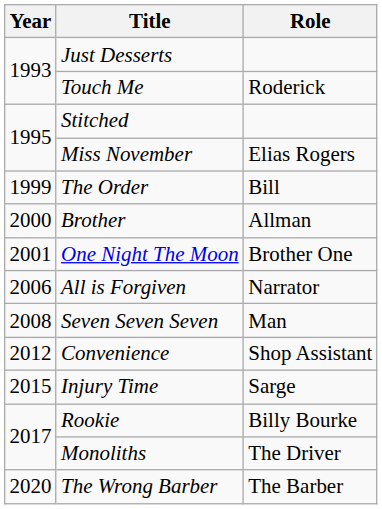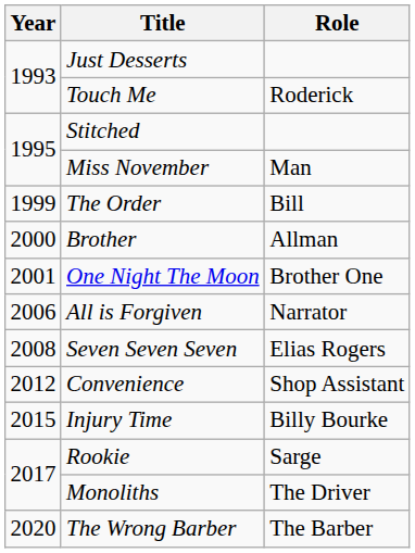 <table class="wikitable">
 <tr>
 <th>Year</th>
 <th>Title</th>
 <th>Role</th>
 </tr>
 <tr>
 <td rowspan="2">1993</td>
 <td><em>Just Desserts</em></td>
 <td></td>
 </tr>
 <tr>
 <td><em>Touch Me</em></td>
 <td>Roderick</td>
 </tr>
 <tr>
 <td rowspan="2">1995</td>
 <td><em>Stitched</em></td>
 <td></td>
 </tr>
 <tr>
 <td><em>Miss November</em></td>
-<td>Elias Rogers</td>
+<td>Man</td>
 </tr>
 <tr>
 <td>1999</td>
 <td><em>The Order</em></td>
 <td>Bill</td>
 </tr>
 <tr>
 <td>2000</td>
 <td><em>Brother</em></td>
 <td>Allman</td>
 </tr>
 <tr>
 <td>2001</td>
 <td><em><a href='#'>One Night The Moon</a></em></td>
 <td>Brother One</td>
 </tr>
 <tr>
 <td>2006</td>
 <td><em>All is Forgiven</em></td>
 <td>Narrator</td>
 </tr>
 <tr>
 <td>2008</td>
 <td><em>Seven Seven Seven</em></td>
-<td>Man</td>
+<td>Elias Rogers</td>
 </tr>
 <tr>
 <td>2012</td>
 <td><em>Convenience</em></td>
 <td>Shop Assistant</td>
 </tr>
 <tr>
 <td>2015</td>
 <td><em>Injury Time</em></td>
-<td>Sarge</td>
+<td>Billy Bourke</td>
 </tr>
 <tr>
 <td rowspan="2">2017</td>
 <td><em>Rookie</em></td>
-<td>Billy Bourke</td>
+<td>Sarge</td>
 </tr>
 <tr>
 <td><em>Monoliths</em></td>
 <td>The Driver</td>
 </tr>
 <tr>
 <td>2020</td>
 <td><em>The Wrong Barber</em></td>
 <td>The Barber</td>
 </tr>
 </table>
